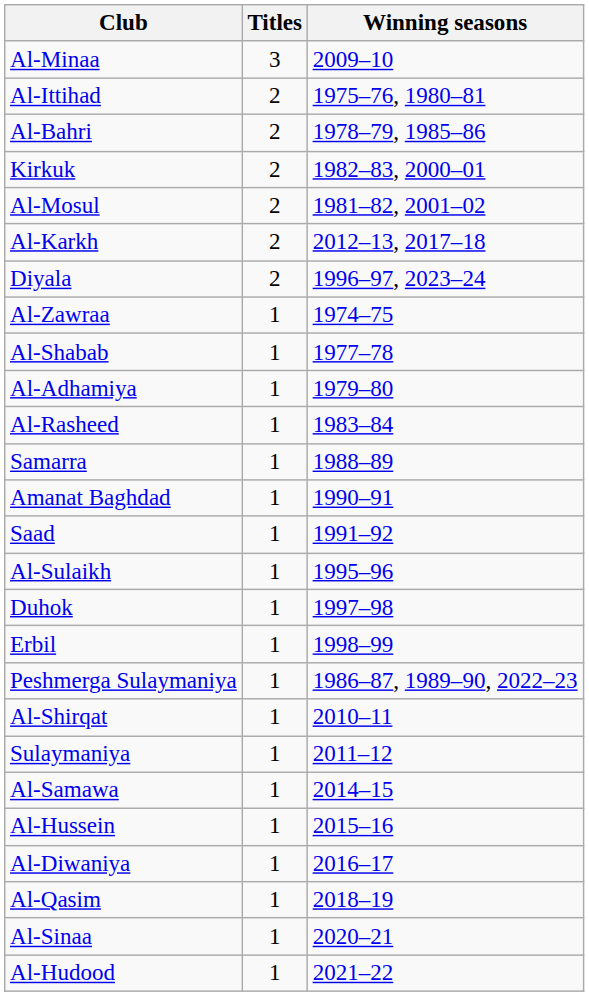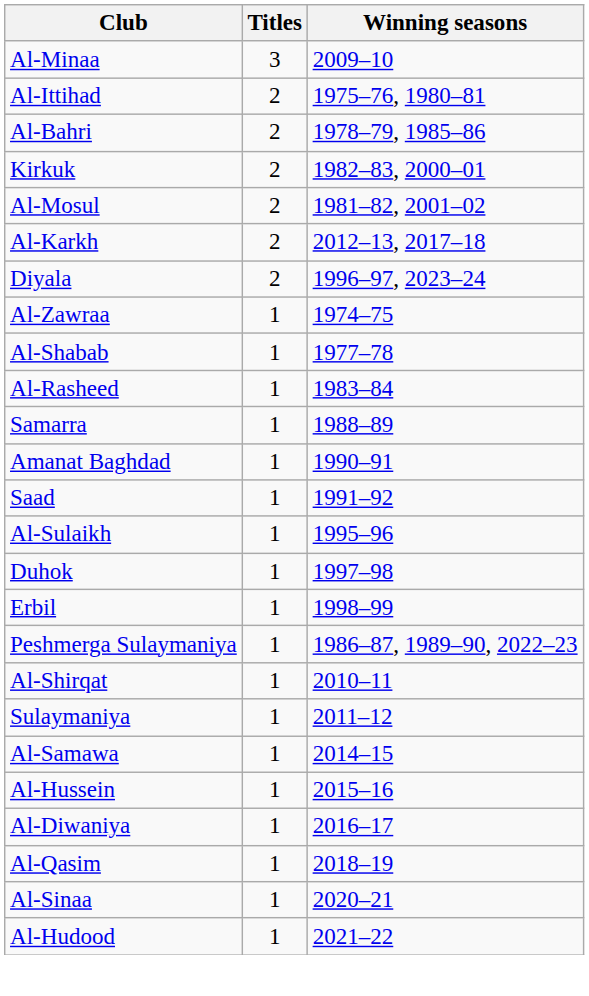 <table class="wikitable">
 <tr>
 <th>Club</th>
 <th>Titles</th>
 <th>Winning seasons</th>
 </tr>
 <tr>
 <td><a href='#'>Al-Minaa</a></td>
 <td style="text-align:center;">3</td>
 <td><a href='#'>2009–10</a></td>
 </tr>
 <tr>
 <td><a href='#'>Al-Ittihad</a></td>
 <td style="text-align:center;">2</td>
 <td><a href='#'>1975–76</a>, <a href='#'>1980–81</a></td>
 </tr>
 <tr>
 <td><a href='#'>Al-Bahri</a></td>
 <td style="text-align:center;">2</td>
 <td><a href='#'>1978–79</a>, <a href='#'>1985–86</a></td>
 </tr>
 <tr>
 <td><a href='#'>Kirkuk</a></td>
 <td style="text-align:center;">2</td>
 <td><a href='#'>1982–83</a>, <a href='#'>2000–01</a></td>
 </tr>
 <tr>
 <td><a href='#'>Al-Mosul</a></td>
 <td style="text-align:center;">2</td>
 <td><a href='#'>1981–82</a>, <a href='#'>2001–02</a></td>
 </tr>
 <tr>
 <td><a href='#'>Al-Karkh</a></td>
 <td style="text-align:center;">2</td>
 <td><a href='#'>2012–13</a>, <a href='#'>2017–18</a></td>
 </tr>
 <tr>
 <td><a href='#'>Diyala</a></td>
 <td style="text-align:center;">2</td>
 <td><a href='#'>1996–97</a>, <a href='#'>2023–24</a></td>
 </tr>
 <tr>
 <td><a href='#'>Al-Zawraa</a></td>
 <td style="text-align:center;">1</td>
 <td><a href='#'>1974–75</a></td>
 </tr>
 <tr>
 <td><a href='#'>Al-Shabab</a></td>
 <td style="text-align:center;">1</td>
 <td><a href='#'>1977–78</a></td>
-</tr>
-<tr>
-<td><a href='#'>Al-Adhamiya</a></td>
-<td style="text-align:center;">1</td>
-<td><a href='#'>1979–80</a></td>
 </tr>
 <tr>
 <td><a href='#'>Al-Rasheed</a></td>
 <td style="text-align:center;">1</td>
 <td><a href='#'>1983–84</a></td>
 </tr>
 <tr>
 <td><a href='#'>Samarra</a></td>
 <td style="text-align:center;">1</td>
 <td><a href='#'>1988–89</a></td>
 </tr>
 <tr>
 <td><a href='#'>Amanat Baghdad</a></td>
 <td style="text-align:center;">1</td>
 <td><a href='#'>1990–91</a></td>
 </tr>
 <tr>
 <td><a href='#'>Saad</a></td>
 <td style="text-align:center;">1</td>
 <td><a href='#'>1991–92</a></td>
 </tr>
 <tr>
 <td><a href='#'>Al-Sulaikh</a></td>
 <td style="text-align:center;">1</td>
 <td><a href='#'>1995–96</a></td>
 </tr>
 <tr>
 <td><a href='#'>Duhok</a></td>
 <td style="text-align:center;">1</td>
 <td><a href='#'>1997–98</a></td>
 </tr>
 <tr>
 <td><a href='#'>Erbil</a></td>
 <td style="text-align:center;">1</td>
 <td><a href='#'>1998–99</a></td>
 </tr>
 <tr>
 <td><a href='#'>Peshmerga Sulaymaniya</a></td>
 <td style="text-align:center;">1</td>
 <td><a href='#'>1986–87</a>, <a href='#'>1989–90</a>, <a href='#'>2022–23</a></td>
 </tr>
 <tr>
 <td><a href='#'>Al-Shirqat</a></td>
 <td style="text-align:center;">1</td>
 <td><a href='#'>2010–11</a></td>
 </tr>
 <tr>
 <td><a href='#'>Sulaymaniya</a></td>
 <td style="text-align:center;">1</td>
 <td><a href='#'>2011–12</a></td>
 </tr>
 <tr>
 <td><a href='#'>Al-Samawa</a></td>
 <td style="text-align:center;">1</td>
 <td><a href='#'>2014–15</a></td>
 </tr>
 <tr>
 <td><a href='#'>Al-Hussein</a></td>
 <td style="text-align:center;">1</td>
 <td><a href='#'>2015–16</a></td>
 </tr>
 <tr>
 <td><a href='#'>Al-Diwaniya</a></td>
 <td style="text-align:center;">1</td>
 <td><a href='#'>2016–17</a></td>
 </tr>
 <tr>
 <td><a href='#'>Al-Qasim</a></td>
 <td style="text-align:center;">1</td>
 <td><a href='#'>2018–19</a></td>
 </tr>
 <tr>
 <td><a href='#'>Al-Sinaa</a></td>
 <td style="text-align:center;">1</td>
 <td><a href='#'>2020–21</a></td>
 </tr>
 <tr>
 <td><a href='#'>Al-Hudood</a></td>
 <td style="text-align:center;">1</td>
 <td><a href='#'>2021–22</a></td>
 </tr>
 </table>
